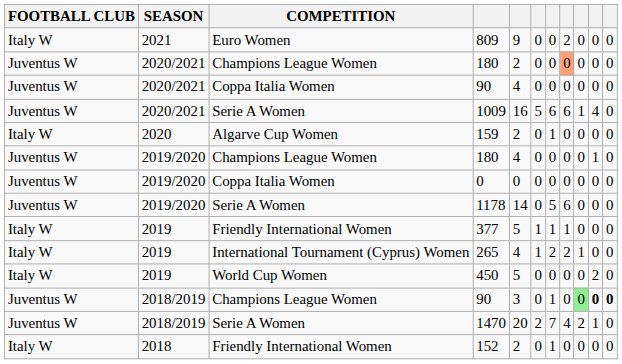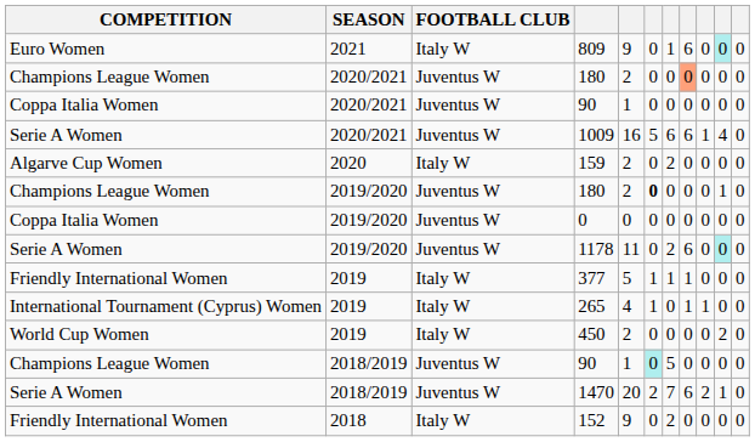 <table class="wikitable sortable mw-collapsible mw-collapsed">
 <tr>
+<th>COMPETITION</th>
+<th>SEASON</th>
 <th>FOOTBALL CLUB</th>
-<th>SEASON</th>
-<th>COMPETITION</th>
 <th></th>
 <th></th>
 <th></th>
 <th></th>
 <th></th>
 <th></th>
 <th></th>
 <th></th>
 </tr>
 <tr>
+<td>Euro Women</td>
+<td>2021</td>
 <td>Italy W</td>
-<td>2021</td>
-<td>Euro Women</td>
 <td>809</td>
 <td>9</td>
 <td>0</td>
+<td>1</td>
+<td>6</td>
 <td>0</td>
-<td>2</td>
-<td>0</td>
-<td>0</td>
+<td style="background: paleturquoise;">0</td>
 <td>0</td>
 </tr>
 <tr>
+<td>Champions League Women</td>
+<td>2020/2021</td>
 <td>Juventus W</td>
-<td>2020/2021</td>
-<td>Champions League Women</td>
 <td>180</td>
 <td>2</td>
 <td>0</td>
 <td>0</td>
 <td style="background: lightsalmon;">0</td>
 <td>0</td>
 <td>0</td>
 <td>0</td>
 </tr>
 <tr>
+<td>Coppa Italia Women</td>
+<td>2020/2021</td>
 <td>Juventus W</td>
-<td>2020/2021</td>
-<td>Coppa Italia Women</td>
 <td>90</td>
-<td>4</td>
+<td>1</td>
 <td>0</td>
 <td>0</td>
 <td>0</td>
 <td>0</td>
 <td>0</td>
 <td>0</td>
 </tr>
 <tr>
+<td>Serie A Women</td>
+<td>2020/2021</td>
 <td>Juventus W</td>
-<td>2020/2021</td>
-<td>Serie A Women</td>
 <td>1009</td>
 <td>16</td>
 <td>5</td>
 <td>6</td>
 <td>6</td>
 <td>1</td>
 <td>4</td>
 <td>0</td>
 </tr>
 <tr>
+<td>Algarve Cup Women</td>
+<td>2020</td>
 <td>Italy W</td>
-<td>2020</td>
-<td>Algarve Cup Women</td>
 <td>159</td>
 <td>2</td>
 <td>0</td>
-<td>1</td>
+<td>2</td>
 <td>0</td>
 <td>0</td>
 <td>0</td>
 <td>0</td>
 </tr>
 <tr>
+<td>Champions League Women</td>
+<td>2019/2020</td>
 <td>Juventus W</td>
-<td>2019/2020</td>
-<td>Champions League Women</td>
 <td>180</td>
-<td>4</td>
-<td>0</td>
+<td>2</td>
+<td><strong>0</strong></td>
 <td>0</td>
 <td>0</td>
 <td>0</td>
 <td>1</td>
 <td>0</td>
 </tr>
 <tr>
+<td>Coppa Italia Women</td>
+<td>2019/2020</td>
 <td>Juventus W</td>
-<td>2019/2020</td>
-<td>Coppa Italia Women</td>
 <td>0</td>
 <td>0</td>
 <td>0</td>
 <td>0</td>
 <td>0</td>
 <td>0</td>
 <td>0</td>
 <td>0</td>
 </tr>
 <tr>
+<td>Serie A Women</td>
+<td>2019/2020</td>
 <td>Juventus W</td>
-<td>2019/2020</td>
-<td>Serie A Women</td>
 <td>1178</td>
-<td>14</td>
+<td>11</td>
 <td>0</td>
-<td>5</td>
+<td>2</td>
 <td>6</td>
 <td>0</td>
-<td>0</td>
+<td style="background: paleturquoise;">0</td>
 <td>0</td>
 </tr>
 <tr>
+<td>Friendly International Women</td>
+<td>2019</td>
 <td>Italy W</td>
-<td>2019</td>
-<td>Friendly International Women</td>
 <td>377</td>
 <td>5</td>
 <td>1</td>
 <td>1</td>
 <td>1</td>
 <td>0</td>
 <td>0</td>
 <td>0</td>
 </tr>
 <tr>
+<td>International Tournament (Cyprus) Women</td>
+<td>2019</td>
 <td>Italy W</td>
-<td>2019</td>
-<td>International Tournament (Cyprus) Women</td>
 <td>265</td>
 <td>4</td>
 <td>1</td>
-<td>2</td>
-<td>2</td>
+<td>0</td>
+<td>1</td>
 <td>1</td>
 <td>0</td>
 <td>0</td>
 </tr>
 <tr>
+<td>World Cup Women</td>
+<td>2019</td>
 <td>Italy W</td>
-<td>2019</td>
-<td>World Cup Women</td>
 <td>450</td>
-<td>5</td>
+<td>2</td>
 <td>0</td>
 <td>0</td>
 <td>0</td>
 <td>0</td>
 <td>2</td>
 <td>0</td>
 </tr>
 <tr>
+<td>Champions League Women</td>
+<td>2018/2019</td>
 <td>Juventus W</td>
-<td>2018/2019</td>
-<td>Champions League Women</td>
 <td>90</td>
-<td>3</td>
+<td>1</td>
+<td style="background: paleturquoise;">0</td>
+<td>5</td>
 <td>0</td>
-<td>1</td>
 <td>0</td>
-<td style="background: lightgreen;">0</td>
-<td><strong>0</strong></td>
-<td><strong>0</strong></td>
+<td>0</td>
+<td>0</td>
 </tr>
 <tr>
+<td>Serie A Women</td>
+<td>2018/2019</td>
 <td>Juventus W</td>
-<td>2018/2019</td>
-<td>Serie A Women</td>
 <td>1470</td>
 <td>20</td>
 <td>2</td>
 <td>7</td>
-<td>4</td>
+<td>6</td>
 <td>2</td>
 <td>1</td>
 <td>0</td>
 </tr>
 <tr>
+<td>Friendly International Women</td>
+<td>2018</td>
 <td>Italy W</td>
-<td>2018</td>
-<td>Friendly International Women</td>
 <td>152</td>
+<td>9</td>
+<td>0</td>
 <td>2</td>
-<td>0</td>
-<td>1</td>
 <td>0</td>
 <td>0</td>
 <td>0</td>
 <td>0</td>
 </tr>
 </table>
